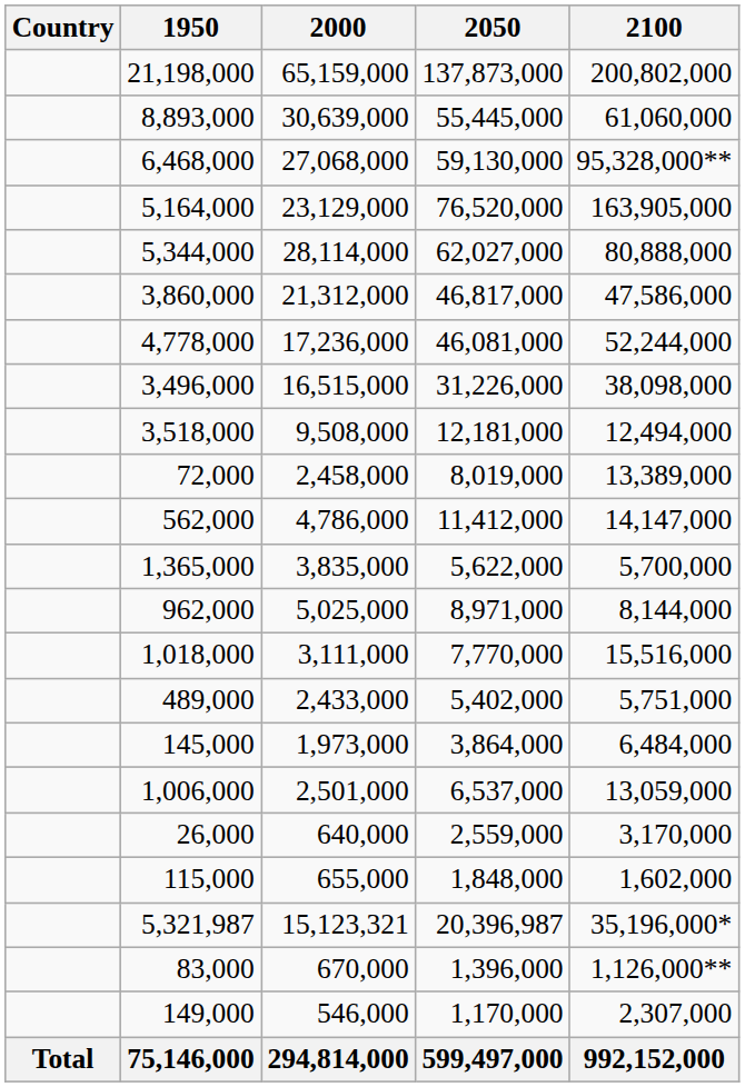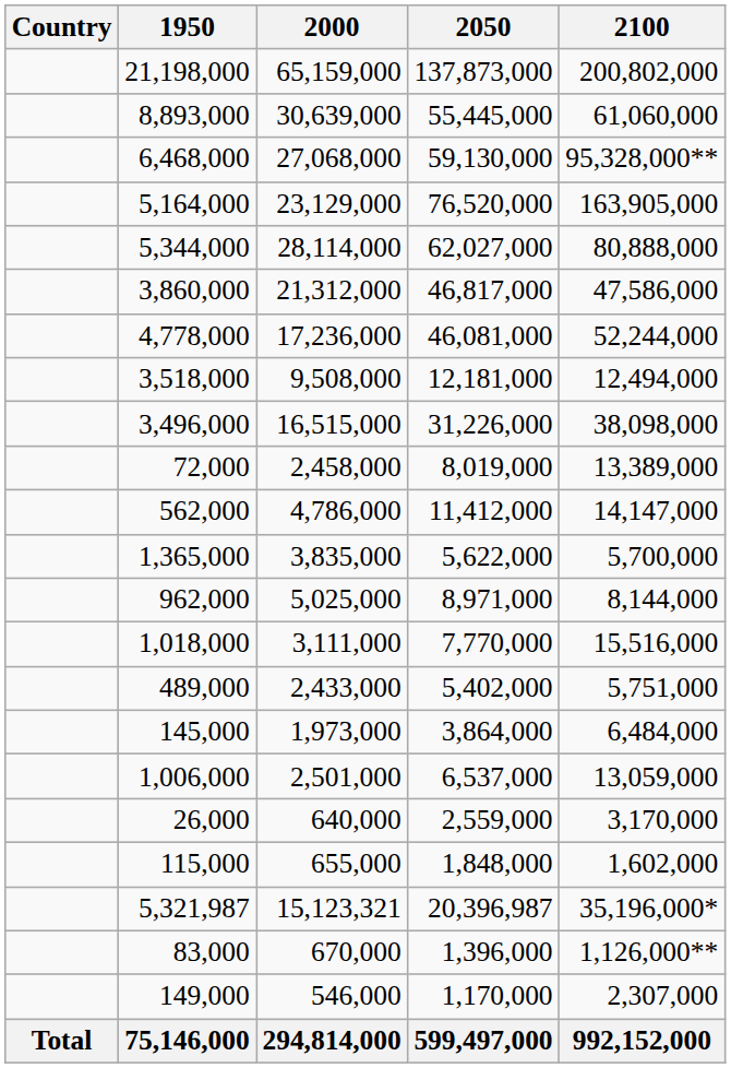 <table class="wikitable sortable mw-datatable static-row-numbers" style="text-align:right;">
 <tr>
 <th>Country</th>
 <th>1950</th>
 <th>2000</th>
 <th>2050</th>
 <th>2100</th>
 </tr>
 <tr>
 <td style=text-align:left></td>
 <td>21,198,000</td>
 <td>65,159,000</td>
 <td>137,873,000</td>
 <td>200,802,000</td>
 </tr>
 <tr>
 <td style=text-align:left></td>
 <td>8,893,000</td>
 <td>30,639,000</td>
 <td>55,445,000</td>
 <td>61,060,000</td>
 </tr>
 <tr>
 <td style=text-align:left></td>
 <td>6,468,000</td>
 <td>27,068,000</td>
 <td>59,130,000</td>
 <td>95,328,000**</td>
 </tr>
 <tr>
 <td style=text-align:left></td>
 <td>5,164,000</td>
 <td>23,129,000</td>
 <td>76,520,000</td>
 <td>163,905,000</td>
 </tr>
 <tr>
 <td style=text-align:left></td>
 <td>5,344,000</td>
 <td>28,114,000</td>
 <td>62,027,000</td>
 <td>80,888,000</td>
 </tr>
 <tr>
 <td style=text-align:left></td>
 <td>3,860,000</td>
 <td>21,312,000</td>
 <td>46,817,000</td>
 <td>47,586,000</td>
 </tr>
 <tr>
 <td style=text-align:left></td>
 <td>4,778,000</td>
 <td>17,236,000</td>
 <td>46,081,000</td>
 <td>52,244,000</td>
 </tr>
 <tr>
 <td style=text-align:left></td>
+<td>3,518,000</td>
+<td>9,508,000</td>
+<td>12,181,000</td>
+<td>12,494,000</td>
+</tr>
+<tr>
+<td style=text-align:left></td>
 <td>3,496,000</td>
 <td>16,515,000</td>
 <td>31,226,000</td>
 <td>38,098,000</td>
-</tr>
-<tr>
-<td style=text-align:left></td>
-<td>3,518,000</td>
-<td>9,508,000</td>
-<td>12,181,000</td>
-<td>12,494,000</td>
 </tr>
 <tr>
 <td style=text-align:left></td>
 <td>72,000</td>
 <td>2,458,000</td>
 <td>8,019,000</td>
 <td>13,389,000</td>
 </tr>
 <tr>
 <td style=text-align:left></td>
 <td>562,000</td>
 <td>4,786,000</td>
 <td>11,412,000</td>
 <td>14,147,000</td>
 </tr>
 <tr>
 <td style=text-align:left></td>
 <td>1,365,000</td>
 <td>3,835,000</td>
 <td>5,622,000</td>
 <td>5,700,000</td>
 </tr>
 <tr>
 <td style=text-align:left></td>
 <td>962,000</td>
 <td>5,025,000</td>
 <td>8,971,000</td>
 <td>8,144,000</td>
 </tr>
 <tr>
 <td style=text-align:left></td>
 <td>1,018,000</td>
 <td>3,111,000</td>
 <td>7,770,000</td>
 <td>15,516,000</td>
 </tr>
 <tr>
 <td style=text-align:left></td>
 <td>489,000</td>
 <td>2,433,000</td>
 <td>5,402,000</td>
 <td>5,751,000</td>
 </tr>
 <tr>
 <td style=text-align:left></td>
 <td>145,000</td>
 <td>1,973,000</td>
 <td>3,864,000</td>
 <td>6,484,000</td>
 </tr>
 <tr>
 <td style=text-align:left></td>
 <td>1,006,000</td>
 <td>2,501,000</td>
 <td>6,537,000</td>
 <td>13,059,000</td>
 </tr>
 <tr>
 <td style=text-align:left></td>
 <td>26,000</td>
 <td>640,000</td>
 <td>2,559,000</td>
 <td>3,170,000</td>
 </tr>
 <tr>
 <td style=text-align:left></td>
 <td>115,000</td>
 <td>655,000</td>
 <td>1,848,000</td>
 <td>1,602,000</td>
 </tr>
 <tr>
 <td style=text-align:left></td>
 <td>5,321,987</td>
 <td>15,123,321</td>
 <td>20,396,987</td>
 <td>35,196,000*</td>
 </tr>
 <tr>
 <td style=text-align:left></td>
 <td>83,000</td>
 <td>670,000</td>
 <td>1,396,000</td>
 <td>1,126,000**</td>
 </tr>
 <tr>
 <td style=text-align:left></td>
 <td>149,000</td>
 <td>546,000</td>
 <td>1,170,000</td>
 <td>2,307,000</td>
 </tr>
 <tr class=static-row-header>
 <th>Total</th>
 <th>75,146,000</th>
 <th>294,814,000</th>
 <th>599,497,000</th>
 <th>992,152,000</th>
 </tr>
 </table>
